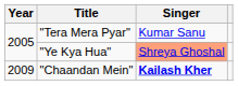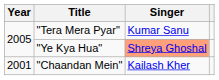 <table class="wikitable sortable">
 <tr>
 <th>Year</th>
 <th>Title</th>
 <th>Singer</th>
 <th class="unsortable"></th>
 </tr>
 <tr>
 <td rowspan="2">2005</td>
 <td>"Tera Mera Pyar"</td>
 <td><a href='#'>Kumar Sanu</a></td>
 <td></td>
 </tr>
 <tr>
 <td>"Ye Kya Hua"</td>
 <td style="background: lightsalmon;"><a href='#'>Shreya Ghoshal</a></td>
 <td></td>
 </tr>
 <tr>
-<td>2009</td>
+<td>2001</td>
 <td>"Chaandan Mein"</td>
-<td><strong><a href='#'>Kailash Kher</a></strong></td>
+<td><a href='#'>Kailash Kher</a></td>
 <td></td>
 </tr>
 </table>
